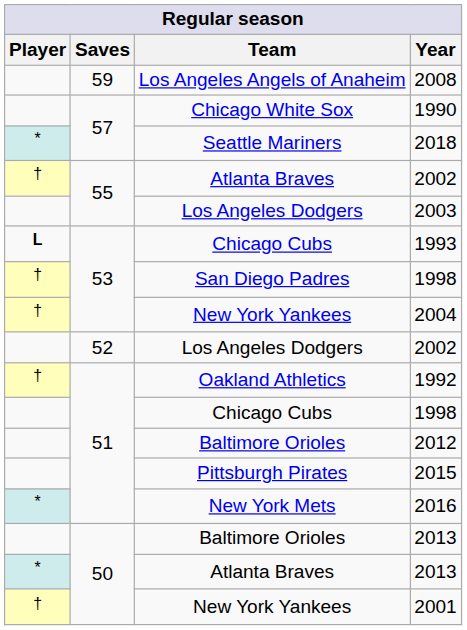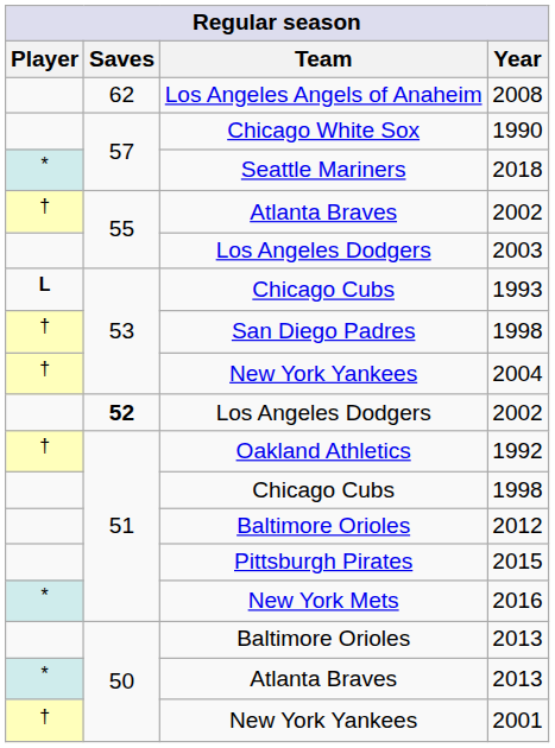 <table class="wikitable sortable" style="text-align:center">
 <tr>
 <th style="background:#dde;" colspan="4">Regular season</th>
 </tr>
 <tr>
 <th>Player</th>
 <th>Saves</th>
 <th>Team</th>
 <th>Year</th>
 </tr>
 <tr>
 <td></td>
-<td>59</td>
+<td>62</td>
 <td><a href='#'>Los Angeles Angels of Anaheim</a></td>
 <td>2008</td>
 </tr>
 <tr>
 <td></td>
 <td rowspan=2>57</td>
 <td><a href='#'>Chicago White Sox</a></td>
 <td>1990</td>
 </tr>
 <tr>
 <td style="background:#cfecec;"><sup>*</sup></td>
 <td><a href='#'>Seattle Mariners</a></td>
 <td>2018</td>
 </tr>
 <tr>
 <td style="background:#ffb;"><sup>†</sup></td>
 <td rowspan=2>55</td>
 <td><a href='#'>Atlanta Braves</a></td>
 <td>2002</td>
 </tr>
 <tr>
 <td></td>
 <td><a href='#'>Los Angeles Dodgers</a></td>
 <td>2003</td>
 </tr>
 <tr>
 <td><strong><sup>L</sup></strong></td>
 <td rowspan=3>53</td>
 <td><a href='#'>Chicago Cubs</a></td>
 <td>1993</td>
 </tr>
 <tr>
 <td style="background:#ffb;"><sup>†</sup></td>
 <td><a href='#'>San Diego Padres</a></td>
 <td>1998</td>
 </tr>
 <tr>
 <td style="background:#ffb;"><sup>†</sup></td>
 <td><a href='#'>New York Yankees</a></td>
 <td>2004</td>
 </tr>
 <tr>
 <td></td>
-<td>52</td>
+<td><strong>52</strong></td>
 <td>Los Angeles Dodgers</td>
 <td>2002</td>
 </tr>
 <tr>
 <td style="background:#ffb;"><sup>†</sup></td>
 <td rowspan=5>51</td>
 <td><a href='#'>Oakland Athletics</a></td>
 <td>1992</td>
 </tr>
 <tr>
 <td></td>
 <td>Chicago Cubs</td>
 <td>1998</td>
 </tr>
 <tr>
 <td></td>
 <td><a href='#'>Baltimore Orioles</a></td>
 <td>2012</td>
 </tr>
 <tr>
 <td></td>
 <td><a href='#'>Pittsburgh Pirates</a></td>
 <td>2015</td>
 </tr>
 <tr>
 <td style="background:#cfecec;"><sup>*</sup></td>
 <td><a href='#'>New York Mets</a></td>
 <td>2016</td>
 </tr>
 <tr>
 <td></td>
 <td rowspan=3>50</td>
 <td>Baltimore Orioles</td>
 <td>2013</td>
 </tr>
 <tr>
 <td style="background:#cfecec;"><sup>*</sup></td>
 <td>Atlanta Braves</td>
 <td>2013</td>
 </tr>
 <tr>
 <td style="background:#ffb;"><sup>†</sup></td>
 <td>New York Yankees</td>
 <td>2001</td>
 </tr>
 </table>
